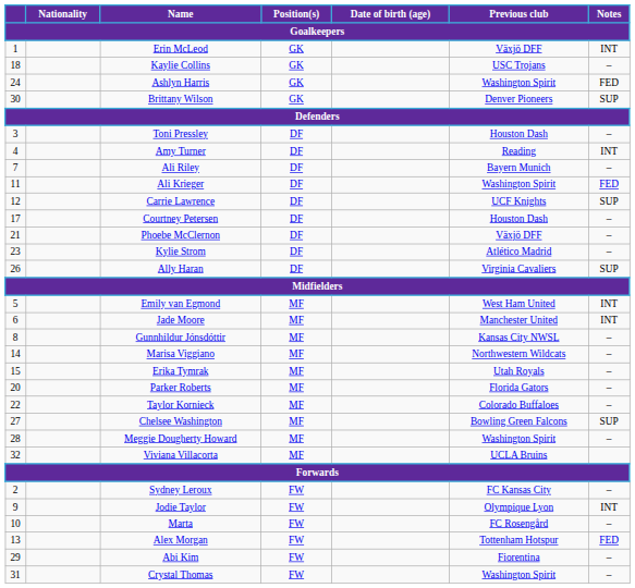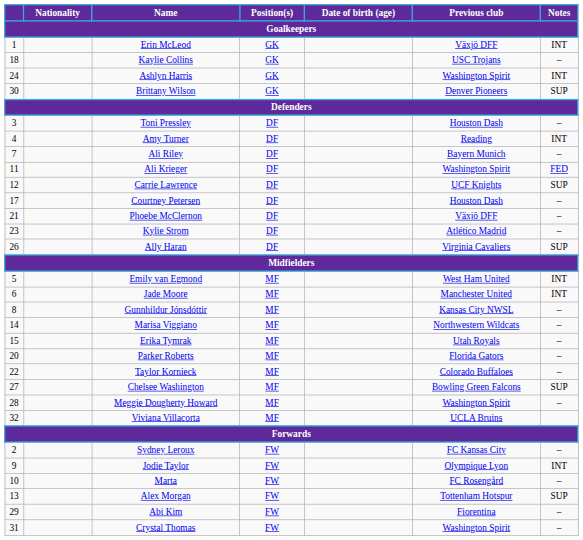 <table class="wikitable" style="text-align:center; font-size:90%; width:100%;">
 <tr>
 <th style="background:#5E299A; color:white; border:2px solid #3aadd9; text-align:center;"></th>
 <th style="background:#5E299A; color:white; border:2px solid #3aadd9; text-align:center;">Nationality</th>
 <th style="background:#5E299A; color:white; border:2px solid #3aadd9; text-align:center;">Name</th>
 <th style="background:#5E299A; color:white; border:2px solid #3aadd9; text-align:center;">Position(s)</th>
 <th style="background:#5E299A; color:white; border:2px solid #3aadd9; text-align:center;">Date of birth (age)</th>
 <th style="background:#5E299A; color:white; border:2px solid #3aadd9; text-align:center;">Previous club</th>
 <th style="background:#5E299A; color:white; border:2px solid #3aadd9; text-align:center;">Notes</th>
 </tr>
 <tr>
 <th colspan="7" style="text-align:center; background:#5E299A; color:white; border:2px solid #3aadd9;">Goalkeepers</th>
 </tr>
 <tr>
 <td>1</td>
 <td></td>
 <td><a href='#'>Erin McLeod</a></td>
 <td><a href='#'>GK</a></td>
 <td></td>
 <td> <a href='#'>Växjö DFF</a></td>
 <td>INT</td>
 </tr>
 <tr>
 <td>18</td>
 <td></td>
 <td><a href='#'>Kaylie Collins</a></td>
 <td><a href='#'>GK</a></td>
 <td></td>
 <td> <a href='#'>USC Trojans</a></td>
 <td>–</td>
 </tr>
 <tr>
 <td>24</td>
 <td></td>
 <td><a href='#'>Ashlyn Harris</a></td>
 <td><a href='#'>GK</a></td>
 <td></td>
 <td> <a href='#'>Washington Spirit</a></td>
-<td>FED</td>
+<td>INT</td>
 </tr>
 <tr>
 <td>30</td>
 <td></td>
 <td><a href='#'>Brittany Wilson</a></td>
 <td><a href='#'>GK</a></td>
 <td></td>
 <td> <a href='#'>Denver Pioneers</a></td>
 <td>SUP</td>
 </tr>
 <tr>
 <th colspan="7" style="text-align:center; background:#5E299A; color:white; border:2px solid #3aadd9;">Defenders</th>
 </tr>
 <tr>
 <td>3</td>
 <td></td>
 <td><a href='#'>Toni Pressley</a></td>
 <td><a href='#'>DF</a></td>
 <td></td>
 <td> <a href='#'>Houston Dash</a></td>
 <td>–</td>
 </tr>
 <tr>
 <td>4</td>
 <td></td>
 <td><a href='#'>Amy Turner</a></td>
 <td><a href='#'>DF</a></td>
 <td></td>
 <td> <a href='#'>Reading</a></td>
 <td>INT</td>
 </tr>
 <tr>
 <td>7</td>
 <td></td>
 <td><a href='#'>Ali Riley</a></td>
 <td><a href='#'>DF</a></td>
 <td></td>
 <td> <a href='#'>Bayern Munich</a></td>
 <td>–</td>
 </tr>
 <tr>
 <td>11</td>
 <td></td>
 <td><a href='#'>Ali Krieger</a></td>
 <td><a href='#'>DF</a></td>
 <td></td>
 <td> <a href='#'>Washington Spirit</a></td>
 <td><a href='#'>FED</a></td>
 </tr>
 <tr>
 <td>12</td>
 <td></td>
 <td><a href='#'>Carrie Lawrence</a></td>
 <td><a href='#'>DF</a></td>
 <td></td>
 <td> <a href='#'>UCF Knights</a></td>
 <td>SUP</td>
 </tr>
 <tr>
 <td>17</td>
 <td></td>
 <td><a href='#'>Courtney Petersen</a></td>
 <td><a href='#'>DF</a></td>
 <td></td>
 <td> <a href='#'>Houston Dash</a></td>
 <td>–</td>
 </tr>
 <tr>
 <td>21</td>
 <td></td>
 <td><a href='#'>Phoebe McClernon</a></td>
 <td><a href='#'>DF</a></td>
 <td></td>
 <td> <a href='#'>Växjö DFF</a></td>
 <td>–</td>
 </tr>
 <tr>
 <td>23</td>
 <td></td>
 <td><a href='#'>Kylie Strom</a></td>
 <td><a href='#'>DF</a></td>
 <td></td>
 <td> <a href='#'>Atlético Madrid</a></td>
 <td>–<br></td>
 </tr>
 <tr>
 <td>26</td>
 <td></td>
 <td><a href='#'>Ally Haran</a></td>
 <td><a href='#'>DF</a></td>
 <td></td>
 <td> <a href='#'>Virginia Cavaliers</a></td>
 <td>SUP</td>
 </tr>
 <tr>
 <th colspan="7" style="text-align:center; background:#5E299A; color:white; border:2px solid #3aadd9;">Midfielders</th>
 </tr>
 <tr>
 <td>5</td>
 <td></td>
 <td><a href='#'>Emily van Egmond</a></td>
 <td><a href='#'>MF</a></td>
 <td></td>
 <td> <a href='#'>West Ham United</a></td>
 <td>INT</td>
 </tr>
 <tr>
 <td>6</td>
 <td></td>
 <td><a href='#'>Jade Moore</a></td>
 <td><a href='#'>MF</a></td>
 <td></td>
 <td> <a href='#'>Manchester United</a></td>
 <td>INT</td>
 </tr>
 <tr>
 <td>8</td>
 <td></td>
 <td><a href='#'>Gunnhildur Jónsdóttir</a></td>
 <td><a href='#'>MF</a></td>
 <td></td>
 <td> <a href='#'>Kansas City NWSL</a></td>
 <td>–</td>
 </tr>
 <tr>
 <td>14</td>
 <td></td>
 <td><a href='#'>Marisa Viggiano</a></td>
 <td><a href='#'>MF</a></td>
 <td></td>
 <td> <a href='#'>Northwestern Wildcats</a></td>
 <td>–</td>
 </tr>
 <tr>
 <td>15</td>
 <td></td>
 <td><a href='#'>Erika Tymrak</a></td>
 <td><a href='#'>MF</a></td>
 <td></td>
 <td> <a href='#'>Utah Royals</a></td>
 <td>–</td>
 </tr>
 <tr>
 <td>20</td>
 <td></td>
 <td><a href='#'>Parker Roberts</a></td>
 <td><a href='#'>MF</a></td>
 <td></td>
 <td> <a href='#'>Florida Gators</a></td>
 <td>–</td>
 </tr>
 <tr>
 <td>22</td>
 <td></td>
 <td><a href='#'>Taylor Kornieck</a></td>
 <td><a href='#'>MF</a></td>
 <td></td>
 <td> <a href='#'>Colorado Buffaloes</a></td>
 <td>–</td>
 </tr>
 <tr>
 <td>27</td>
 <td></td>
 <td><a href='#'>Chelsee Washington</a></td>
 <td><a href='#'>MF</a></td>
 <td></td>
 <td> <a href='#'>Bowling Green Falcons</a></td>
 <td>SUP</td>
 </tr>
 <tr>
 <td>28</td>
 <td></td>
 <td><a href='#'>Meggie Dougherty Howard</a></td>
 <td><a href='#'>MF</a></td>
 <td></td>
 <td> <a href='#'>Washington Spirit</a></td>
 <td>–</td>
 </tr>
 <tr>
 <td>32</td>
 <td></td>
 <td><a href='#'>Viviana Villacorta</a></td>
 <td><a href='#'>MF</a></td>
 <td></td>
 <td> <a href='#'>UCLA Bruins</a></td>
 <td></td>
 </tr>
 <tr>
 <th colspan="7" style="text-align:center; background:#5E299A; color:white; border:2px solid #3aadd9;">Forwards</th>
 </tr>
 <tr>
 <td>2</td>
 <td></td>
 <td><a href='#'>Sydney Leroux</a></td>
 <td><a href='#'>FW</a></td>
 <td></td>
 <td> <a href='#'>FC Kansas City</a></td>
 <td>–</td>
 </tr>
 <tr>
 <td>9</td>
 <td></td>
 <td><a href='#'>Jodie Taylor</a></td>
 <td><a href='#'>FW</a></td>
 <td></td>
 <td> <a href='#'>Olympique Lyon</a></td>
 <td>INT</td>
 </tr>
 <tr>
 <td>10</td>
 <td></td>
 <td><a href='#'>Marta</a></td>
 <td><a href='#'>FW</a></td>
 <td></td>
 <td> <a href='#'>FC Rosengård</a></td>
 <td>–</td>
 </tr>
 <tr>
 <td>13</td>
 <td></td>
 <td><a href='#'>Alex Morgan</a></td>
 <td><a href='#'>FW</a></td>
 <td></td>
 <td> <a href='#'>Tottenham Hotspur</a></td>
-<td><a href='#'>FED</a></td>
+<td>SUP</td>
 </tr>
 <tr>
 <td>29</td>
 <td></td>
 <td><a href='#'>Abi Kim</a></td>
 <td><a href='#'>FW</a></td>
 <td></td>
 <td> <a href='#'>Fiorentina</a></td>
 <td>–</td>
 </tr>
 <tr>
 <td>31</td>
 <td></td>
 <td><a href='#'>Crystal Thomas</a></td>
 <td><a href='#'>FW</a></td>
 <td></td>
 <td> <a href='#'>Washington Spirit</a></td>
 <td>–</td>
 </tr>
 </table>
